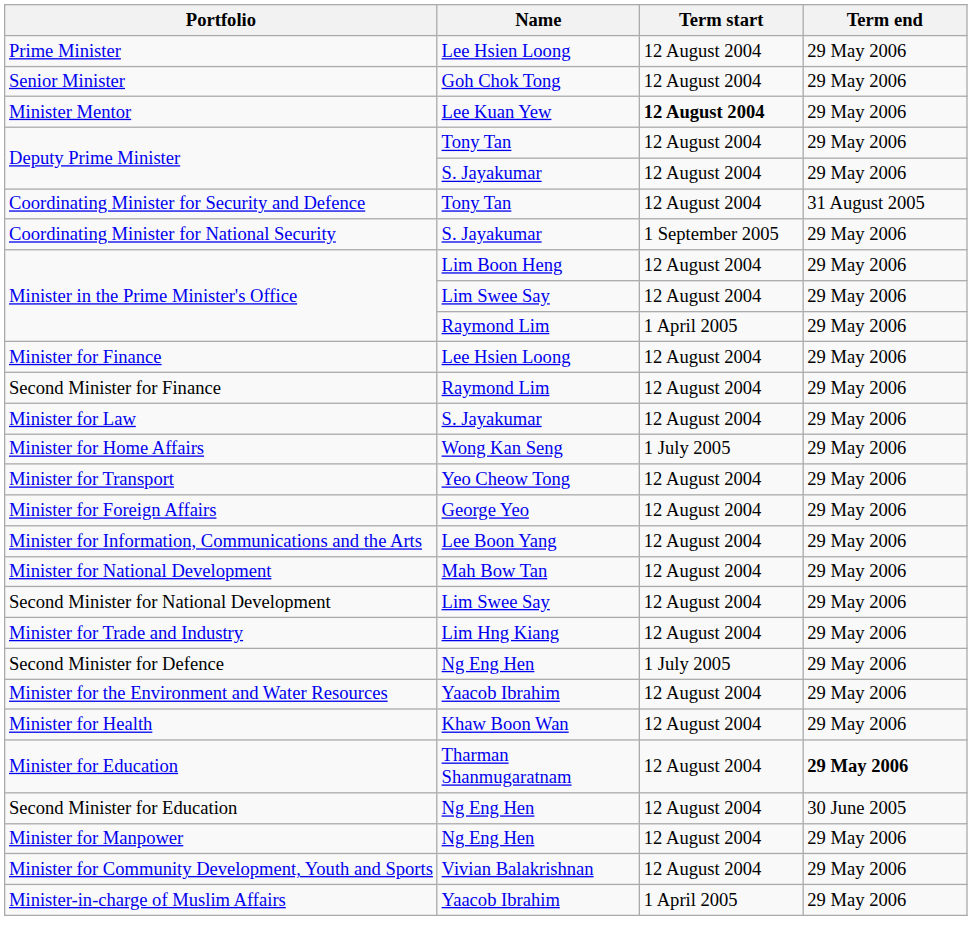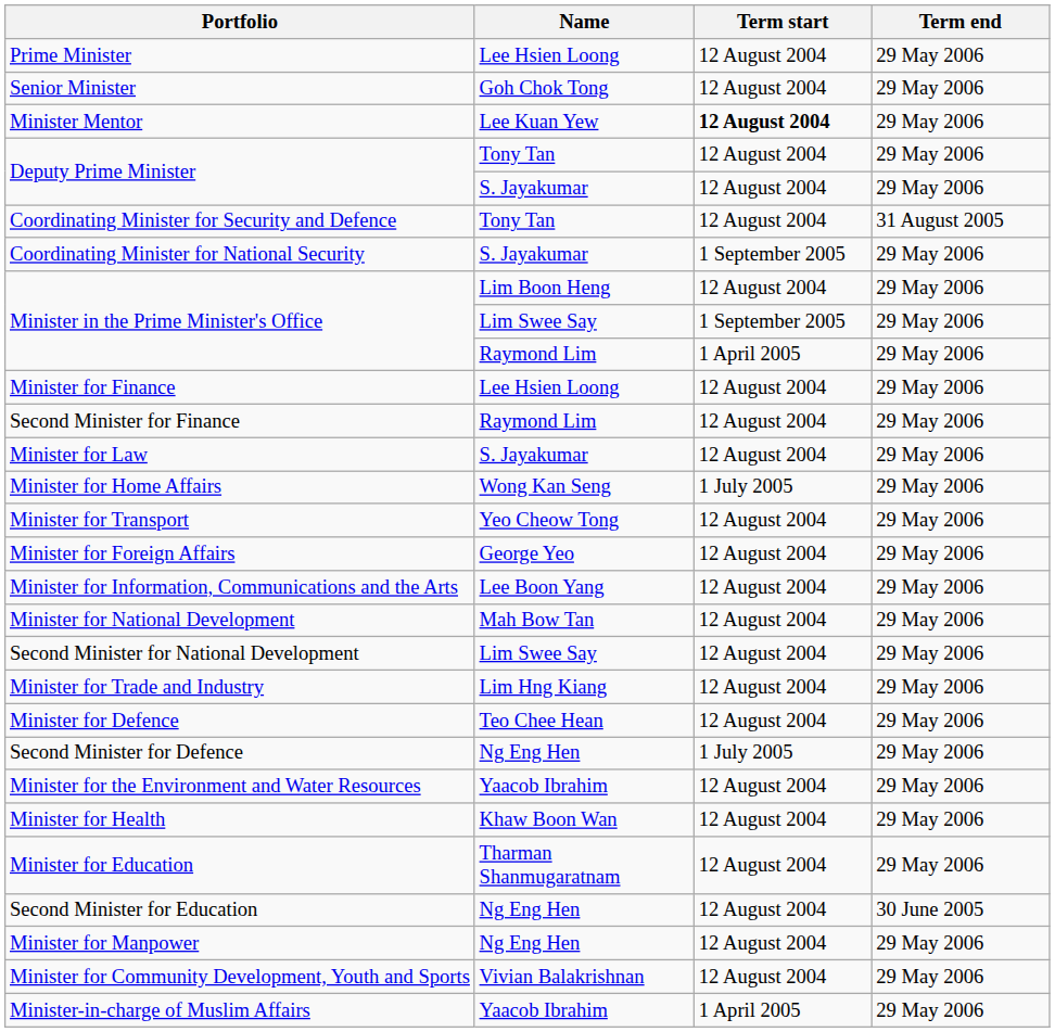 <table class="wikitable unsortable" style="font-size: 90%;">
 <tr>
 <th scope="col">Portfolio</th>
 <th scope="col" width="150px">Name</th>
 <th scope="col" width="120px">Term start</th>
 <th scope="col" width="120px">Term end</th>
 </tr>
 <tr>
 <td><a href='#'>Prime Minister</a></td>
 <td><a href='#'>Lee Hsien Loong</a></td>
 <td>12 August 2004</td>
 <td>29 May 2006</td>
 </tr>
 <tr>
 <td><a href='#'>Senior Minister</a></td>
 <td><a href='#'>Goh Chok Tong</a></td>
 <td>12 August 2004</td>
 <td>29 May 2006</td>
 </tr>
 <tr>
 <td><a href='#'>Minister Mentor</a></td>
 <td><a href='#'>Lee Kuan Yew</a></td>
 <td><strong>12 August 2004</strong></td>
 <td>29 May 2006</td>
 </tr>
 <tr>
 <td rowspan="2"><a href='#'>Deputy Prime Minister</a></td>
 <td><a href='#'>Tony Tan</a></td>
 <td>12 August 2004</td>
 <td>29 May 2006</td>
 </tr>
 <tr>
 <td><a href='#'>S. Jayakumar</a></td>
 <td>12 August 2004</td>
 <td>29 May 2006</td>
 </tr>
 <tr>
 <td><a href='#'>Coordinating Minister for Security and Defence</a></td>
 <td><a href='#'>Tony Tan</a></td>
 <td>12 August 2004</td>
 <td>31 August 2005</td>
 </tr>
 <tr>
 <td><a href='#'>Coordinating Minister for National Security</a></td>
 <td><a href='#'>S. Jayakumar</a></td>
 <td>1 September 2005</td>
 <td>29 May 2006</td>
 </tr>
 <tr>
 <td rowspan="3"><a href='#'>Minister in the Prime Minister's Office</a></td>
 <td><a href='#'>Lim Boon Heng</a></td>
 <td>12 August 2004</td>
 <td>29 May 2006</td>
 </tr>
 <tr>
 <td><a href='#'>Lim Swee Say</a></td>
-<td>12 August 2004</td>
+<td>1 September 2005</td>
 <td>29 May 2006</td>
 </tr>
 <tr>
 <td><a href='#'>Raymond Lim</a></td>
 <td>1 April 2005</td>
 <td>29 May 2006</td>
 </tr>
 <tr>
 <td><a href='#'>Minister for Finance</a></td>
 <td><a href='#'>Lee Hsien Loong</a></td>
 <td>12 August 2004</td>
 <td>29 May 2006</td>
 </tr>
 <tr>
 <td>Second Minister for Finance</td>
 <td><a href='#'>Raymond Lim</a></td>
 <td>12 August 2004</td>
 <td>29 May 2006</td>
 </tr>
 <tr>
 <td><a href='#'>Minister for Law</a></td>
 <td><a href='#'>S. Jayakumar</a></td>
 <td>12 August 2004</td>
 <td>29 May 2006</td>
 </tr>
 <tr>
 <td><a href='#'>Minister for Home Affairs</a></td>
 <td><a href='#'>Wong Kan Seng</a></td>
 <td>1 July 2005</td>
 <td>29 May 2006</td>
 </tr>
 <tr>
 <td><a href='#'>Minister for Transport</a></td>
 <td><a href='#'>Yeo Cheow Tong</a></td>
 <td>12 August 2004</td>
 <td>29 May 2006</td>
 </tr>
 <tr>
 <td><a href='#'>Minister for Foreign Affairs</a></td>
 <td><a href='#'>George Yeo</a></td>
 <td>12 August 2004</td>
 <td>29 May 2006</td>
 </tr>
 <tr>
 <td><a href='#'>Minister for Information, Communications and the Arts</a></td>
 <td><a href='#'>Lee Boon Yang</a></td>
 <td>12 August 2004</td>
 <td>29 May 2006</td>
 </tr>
 <tr>
 <td><a href='#'>Minister for National Development</a></td>
 <td><a href='#'>Mah Bow Tan</a></td>
 <td>12 August 2004</td>
 <td>29 May 2006</td>
 </tr>
 <tr>
 <td>Second Minister for National Development</td>
 <td><a href='#'>Lim Swee Say</a></td>
 <td>12 August 2004</td>
 <td>29 May 2006</td>
 </tr>
 <tr>
 <td><a href='#'>Minister for Trade and Industry</a></td>
 <td><a href='#'>Lim Hng Kiang</a></td>
 <td>12 August 2004</td>
 <td>29 May 2006</td>
 </tr>
 <tr>
+<td><a href='#'>Minister for Defence</a></td>
+<td><a href='#'>Teo Chee Hean</a></td>
+<td>12 August 2004</td>
+<td>29 May 2006</td>
+</tr>
+<tr>
 <td>Second Minister for Defence</td>
 <td><a href='#'>Ng Eng Hen</a></td>
 <td>1 July 2005</td>
 <td>29 May 2006</td>
 </tr>
 <tr>
 <td><a href='#'>Minister for the Environment and Water Resources</a></td>
 <td><a href='#'>Yaacob Ibrahim</a></td>
 <td>12 August 2004</td>
 <td>29 May 2006</td>
 </tr>
 <tr>
 <td><a href='#'>Minister for Health</a></td>
 <td><a href='#'>Khaw Boon Wan</a></td>
 <td>12 August 2004</td>
 <td>29 May 2006</td>
 </tr>
 <tr>
 <td><a href='#'>Minister for Education</a></td>
 <td><a href='#'>Tharman Shanmugaratnam</a></td>
 <td>12 August 2004</td>
-<td><strong>29 May 2006</strong></td>
+<td>29 May 2006</td>
 </tr>
 <tr>
 <td>Second Minister for Education</td>
 <td><a href='#'>Ng Eng Hen</a></td>
 <td>12 August 2004</td>
 <td>30 June 2005</td>
 </tr>
 <tr>
 <td><a href='#'>Minister for Manpower</a></td>
 <td><a href='#'>Ng Eng Hen</a></td>
 <td>12 August 2004</td>
 <td>29 May 2006</td>
 </tr>
 <tr>
 <td><a href='#'>Minister for Community Development, Youth and Sports</a></td>
 <td><a href='#'>Vivian Balakrishnan</a></td>
 <td>12 August 2004</td>
 <td>29 May 2006</td>
 </tr>
 <tr>
 <td><a href='#'>Minister-in-charge of Muslim Affairs</a></td>
 <td><a href='#'>Yaacob Ibrahim</a></td>
 <td>1 April 2005</td>
 <td>29 May 2006</td>
 </tr>
 </table>
